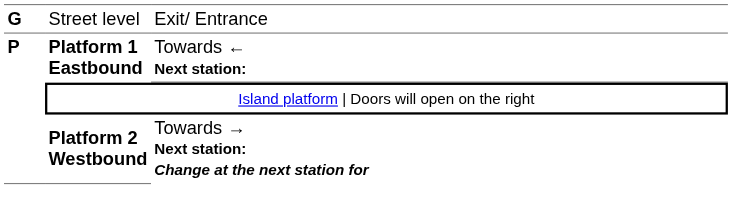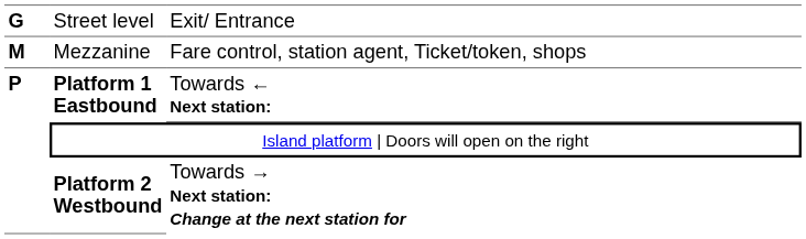 <table table border=0 cellspacing=0 cellpadding=3>
 <tr>
 <td style="border-top:solid 1px gray;border-bottom:solid 1px gray;" width=30 valign=top><strong>G</strong></td>
 <td style="border-top:solid 1px gray;border-bottom:solid 1px gray;" width=85 valign=top>Street level</td>
 <td style="border-top:solid 1px gray;border-bottom:solid 1px gray;" width=500 valign=top>Exit/ Entrance</td>
+</tr>
+<tr>
+<td style="border-bottom:solid 1px gray;"><strong>M</strong></td>
+<td style="border-bottom:solid 1px gray;">Mezzanine</td>
+<td style="border-bottom:solid 1px gray;">Fare control, station agent, Ticket/token, shops</td>
 </tr>
 <tr>
 <td style="border-bottom:solid 1px gray;" width=30 rowspan=3 valign=top><strong>P</strong></td>
 <td style="border-bottom:solid 1px white;" width=85><span><strong>Platform 1</strong><br><strong>Eastbound</strong></span></td>
 <td style="border-bottom:solid 1px gray;" width="500">Towards ← <br><small><strong>Next station:</strong> </small></td>
 </tr>
 <tr>
 <td style="border-top:solid 2px black;border-right:solid 2px black;border-left:solid 2px black;border-bottom:solid 2px black;text-align:center;" colspan=2><small><a href='#'>Island platform</a> | Doors will open on the right </small></td>
 </tr>
 <tr>
 <td style="border-bottom:solid 1px gray;" width=85><span><strong>Platform 2</strong><br><strong>Westbound</strong></span></td>
 <td style="border-bottom:solid 1px white;" width=500>Towards → <br><small><strong>Next station:</strong> <br><strong><em>Change at the next station for </em></strong></small></td>
 </tr>
 </table>
